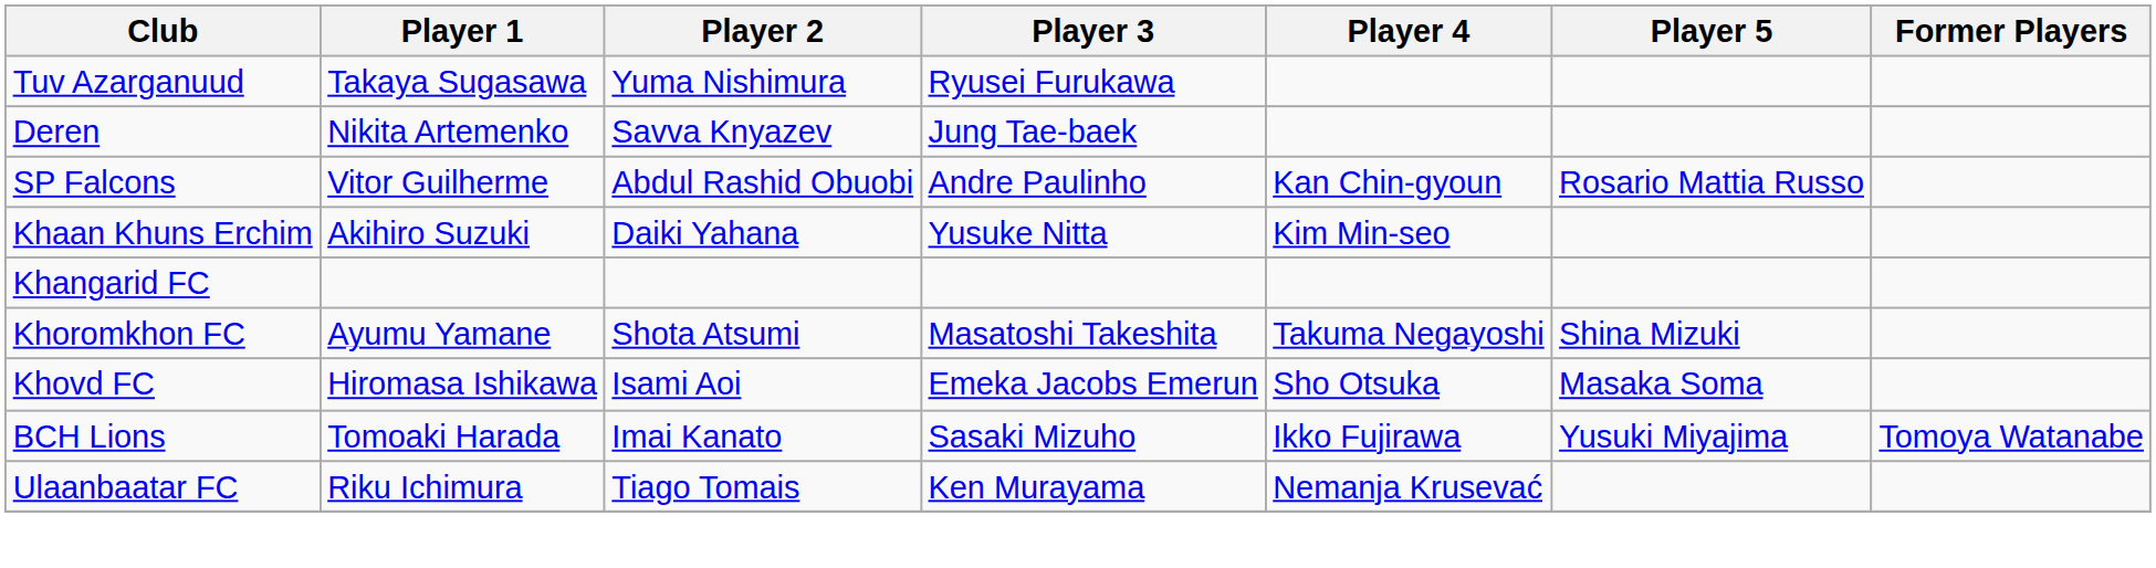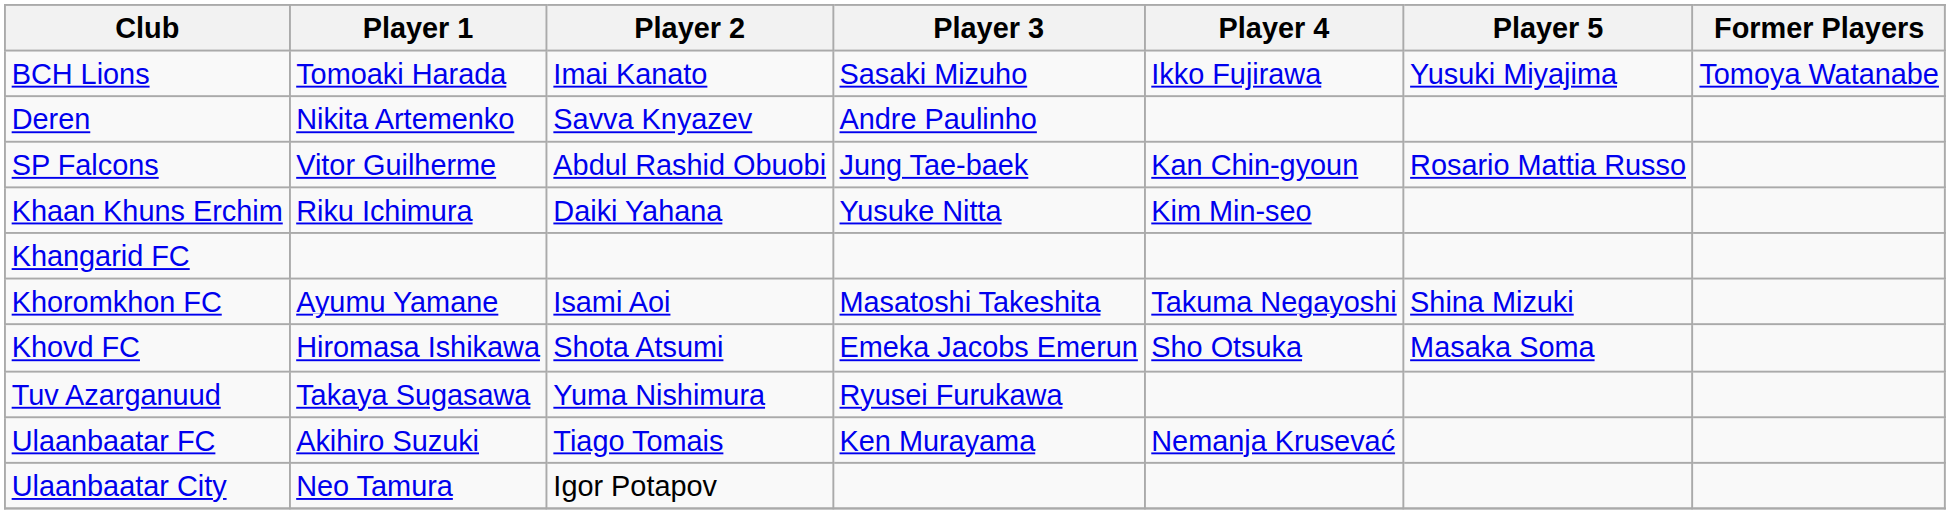 <table class="wikitable" style="font-size:95%;">
 <tr>
 <th>Club</th>
 <th>Player 1</th>
 <th>Player 2</th>
 <th>Player 3</th>
 <th>Player 4</th>
 <th>Player 5</th>
 <th>Former Players</th>
 </tr>
 <tr>
-<td><a href='#'>Tuv Azarganuud</a></td>
-<td> <a href='#'>Takaya Sugasawa</a></td>
-<td> <a href='#'>Yuma Nishimura</a></td>
-<td> <a href='#'>Ryusei Furukawa</a></td>
-<td></td>
-<td></td>
-<td></td>
+<td><a href='#'>BCH Lions</a></td>
+<td> <a href='#'>Tomoaki Harada</a></td>
+<td> <a href='#'>Imai Kanato</a></td>
+<td> <a href='#'>Sasaki Mizuho</a></td>
+<td> <a href='#'>Ikko Fujirawa</a></td>
+<td> <a href='#'>Yusuki Miyajima</a></td>
+<td> <a href='#'>Tomoya Watanabe</a></td>
 </tr>
 <tr>
 <td><a href='#'>Deren</a></td>
 <td> <a href='#'>Nikita Artemenko</a></td>
 <td> <a href='#'>Savva Knyazev</a></td>
-<td> <a href='#'>Jung Tae-baek</a></td>
+<td> <a href='#'>Andre Paulinho</a></td>
 <td></td>
 <td></td>
 <td></td>
 </tr>
 <tr>
 <td><a href='#'>SP Falcons</a></td>
 <td> <a href='#'>Vitor Guilherme</a></td>
 <td> <a href='#'>Abdul Rashid Obuobi</a></td>
-<td> <a href='#'>Andre Paulinho</a></td>
+<td> <a href='#'>Jung Tae-baek</a></td>
 <td> <a href='#'>Kan Chin-gyoun</a></td>
 <td> <a href='#'>Rosario Mattia Russo</a></td>
 <td></td>
 </tr>
 <tr>
 <td><a href='#'>Khaan Khuns Erchim</a></td>
-<td> <a href='#'>Akihiro Suzuki</a></td>
+<td> <a href='#'>Riku Ichimura</a></td>
 <td> <a href='#'>Daiki Yahana</a></td>
 <td> <a href='#'>Yusuke Nitta</a></td>
 <td> <a href='#'>Kim Min-seo</a></td>
 <td></td>
 <td></td>
 </tr>
 <tr>
 <td><a href='#'>Khangarid FC</a></td>
 <td></td>
 <td></td>
 <td></td>
 <td></td>
 <td></td>
 <td></td>
 </tr>
 <tr>
 <td><a href='#'>Khoromkhon FC</a></td>
 <td> <a href='#'>Ayumu Yamane</a></td>
-<td> <a href='#'>Shota Atsumi</a></td>
+<td> <a href='#'>Isami Aoi</a></td>
 <td> <a href='#'>Masatoshi Takeshita</a></td>
 <td> <a href='#'>Takuma Negayoshi</a></td>
 <td> <a href='#'>Shina Mizuki</a></td>
 <td></td>
 </tr>
 <tr>
 <td><a href='#'>Khovd FC</a></td>
 <td> <a href='#'>Hiromasa Ishikawa</a></td>
-<td> <a href='#'>Isami Aoi</a></td>
+<td> <a href='#'>Shota Atsumi</a></td>
 <td> <a href='#'>Emeka Jacobs Emerun</a></td>
 <td> <a href='#'>Sho Otsuka</a></td>
 <td> <a href='#'>Masaka Soma</a></td>
 <td></td>
 </tr>
 <tr>
-<td><a href='#'>BCH Lions</a></td>
-<td> <a href='#'>Tomoaki Harada</a></td>
-<td> <a href='#'>Imai Kanato</a></td>
-<td> <a href='#'>Sasaki Mizuho</a></td>
-<td> <a href='#'>Ikko Fujirawa</a></td>
-<td> <a href='#'>Yusuki Miyajima</a></td>
-<td> <a href='#'>Tomoya Watanabe</a></td>
+<td><a href='#'>Tuv Azarganuud</a></td>
+<td> <a href='#'>Takaya Sugasawa</a></td>
+<td> <a href='#'>Yuma Nishimura</a></td>
+<td> <a href='#'>Ryusei Furukawa</a></td>
+<td></td>
+<td></td>
+<td></td>
 </tr>
 <tr>
 <td><a href='#'>Ulaanbaatar FC</a></td>
-<td> <a href='#'>Riku Ichimura</a></td>
+<td> <a href='#'>Akihiro Suzuki</a></td>
 <td> <a href='#'>Tiago Tomais</a></td>
 <td> <a href='#'>Ken Murayama</a></td>
 <td> <a href='#'>Nemanja Krusevać</a></td>
 <td></td>
 <td></td>
 </tr>
 <tr>
+<td><a href='#'>Ulaanbaatar City</a></td>
+<td> <a href='#'>Neo Tamura</a></td>
+<td> Igor Potapov</td>
+<td></td>
+<td></td>
+<td></td>
+<td></td>
+</tr>
+<tr>
 </tr>
 </table>
